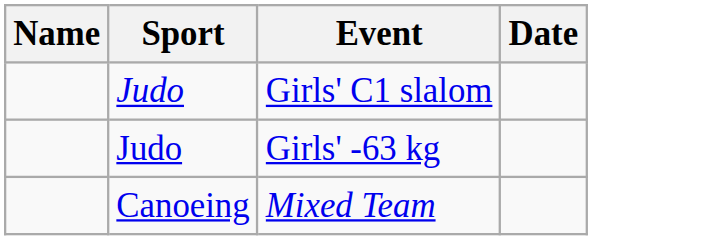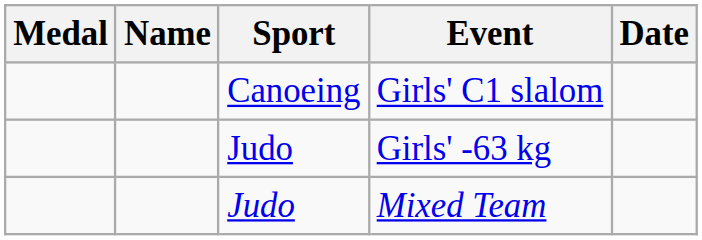 <table class="wikitable sortable" style="font-size: 95%;">
 <tr>
+<th>Medal</th>
 <th>Name</th>
 <th>Sport</th>
 <th>Event</th>
 <th>Date</th>
 </tr>
 <tr>
 <td></td>
-<td><em><a href='#'>Judo</a></em></td>
+<td></td>
+<td><a href='#'>Canoeing</a></td>
 <td><a href='#'>Girls' C1 slalom</a></td>
 <td></td>
 </tr>
 <tr>
+<td></td>
 <td></td>
 <td><a href='#'>Judo</a></td>
 <td><a href='#'>Girls' -63 kg</a></td>
 <td></td>
 </tr>
 <tr>
 <td><em> </em></td>
-<td><a href='#'>Canoeing</a></td>
+<td><em> </em></td>
+<td><em><a href='#'>Judo</a></em></td>
 <td><em><a href='#'>Mixed Team</a> </em></td>
 <td><em></em></td>
 </tr>
 </table>
